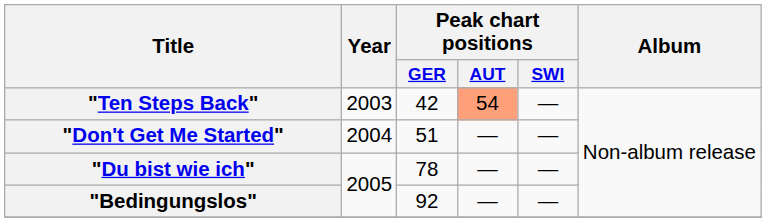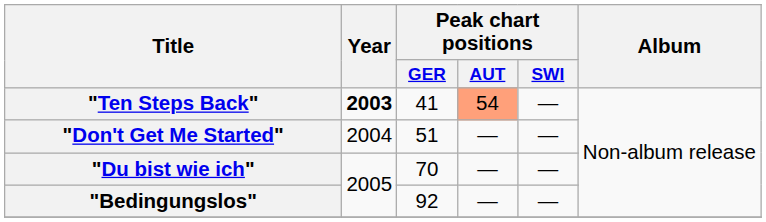 <table class="wikitable plainrowheaders" style="text-align:center;" border="1">
 <tr>
 <th scope="col" rowspan="2" style="width:16em;">Title</th>
 <th scope="col" rowspan="2">Year</th>
 <th scope="col" colspan="3">Peak chart positions</th>
 <th scope="col" rowspan="2">Album</th>
 </tr>
 <tr>
 <th scope="col" style="width:3em;font-size:85%;"><a href='#'>GER</a><br></th>
 <th scope="col" style="width:3em;font-size:85%;"><a href='#'>AUT</a><br></th>
 <th scope="col" style="width:3em;font-size:85%;"><a href='#'>SWI</a><br></th>
 </tr>
 <tr>
 <th scope="row">"<a href='#'>Ten Steps Back</a>"</th>
-<td rowspan="1">2003</td>
-<td>42</td>
+<td rowspan="1"><strong>2003</strong></td>
+<td>41</td>
 <td style="background: lightsalmon;">54</td>
 <td>—</td>
 <td rowspan="4">Non-album release</td>
 </tr>
 <tr>
 <th scope="row">"<a href='#'>Don't Get Me Started</a>"</th>
 <td rowspan="1">2004</td>
 <td>51</td>
 <td>—</td>
 <td>—</td>
 </tr>
 <tr>
 <th scope="row">"<a href='#'>Du bist wie ich</a>"</th>
 <td rowspan="2">2005</td>
-<td>78</td>
+<td>70</td>
 <td>—</td>
 <td>—</td>
 </tr>
 <tr>
 <th scope="row">"Bedingungslos"</th>
 <td>92</td>
 <td>—</td>
 <td>—</td>
 </tr>
 <tr>
 </tr>
 </table>
